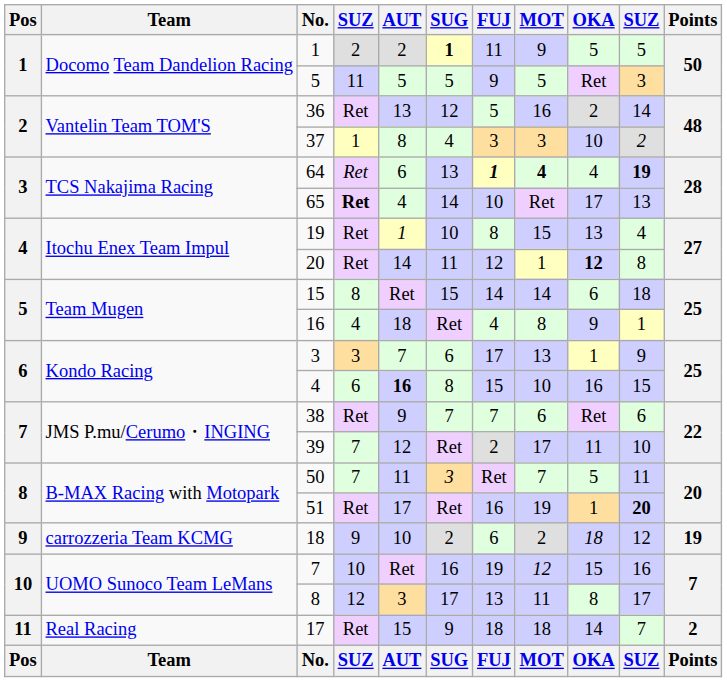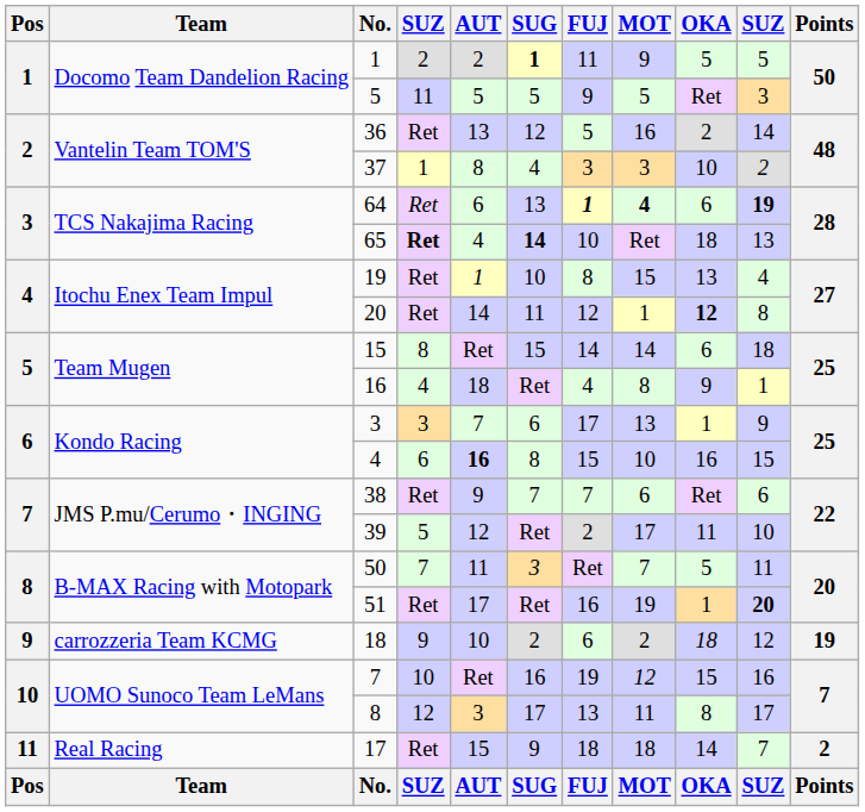 <table class="wikitable" style="font-size:85%; text-align:center">
 <tr style="background:#f9f9f9" valign="top">
 <th valign="middle">Pos</th>
 <th valign="middle">Team</th>
 <th valign="middle">No.</th>
 <th><a href='#'>SUZ</a></th>
 <th><a href='#'>AUT</a></th>
 <th><a href='#'>SUG</a></th>
 <th><a href='#'>FUJ</a></th>
 <th><a href='#'>MOT</a></th>
 <th><a href='#'>OKA</a></th>
 <th><a href='#'>SUZ</a></th>
 <th valign="middle">Points</th>
 </tr>
 <tr>
 <th rowspan=2>1</th>
 <td align="left" rowspan=2><a href='#'>Docomo</a> <a href='#'>Team Dandelion Racing</a></td>
 <td>1</td>
 <td bgcolor="#dfdfdf">2</td>
 <td bgcolor="#dfdfdf">2</td>
 <td bgcolor="#ffffbf"><strong>1</strong></td>
 <td bgcolor="#cfcfff">11</td>
 <td bgcolor="#cfcfff">9</td>
 <td bgcolor="#dfffdf">5</td>
 <td bgcolor="#dfffdf">5</td>
 <th rowspan=2>50</th>
 </tr>
 <tr>
 <td>5</td>
 <td bgcolor="#cfcfff">11</td>
 <td bgcolor="#dfffdf">5</td>
 <td bgcolor="#dfffdf">5</td>
 <td bgcolor="#cfcfff">9</td>
 <td bgcolor="#dfffdf">5</td>
 <td bgcolor="#efcfff">Ret</td>
 <td bgcolor="#ffdf9f">3</td>
 </tr>
 <tr>
 <th rowspan=2>2</th>
 <td align="left" rowspan=2><a href='#'>Vantelin Team TOM'S</a></td>
 <td>36</td>
 <td bgcolor="#efcfff">Ret</td>
 <td bgcolor="#cfcfff">13</td>
 <td bgcolor="#cfcfff">12</td>
 <td bgcolor="#dfffdf">5</td>
 <td bgcolor="#cfcfff">16</td>
 <td bgcolor="#dfdfdf">2</td>
 <td bgcolor="#cfcfff">14</td>
 <th rowspan=2>48</th>
 </tr>
 <tr>
 <td>37</td>
 <td bgcolor="#ffffbf">1</td>
 <td bgcolor="#dfffdf">8</td>
 <td bgcolor="#dfffdf">4</td>
 <td bgcolor="#ffdf9f">3</td>
 <td bgcolor="#ffdf9f">3</td>
 <td bgcolor="#cfcfff">10</td>
 <td bgcolor="#dfdfdf"><em>2</em></td>
 </tr>
 <tr>
 <th rowspan=2>3</th>
 <td align="left" rowspan=2><a href='#'>TCS Nakajima Racing</a></td>
 <td>64</td>
 <td bgcolor="#efcfff"><em>Ret</em></td>
 <td bgcolor="#dfffdf">6</td>
 <td bgcolor="#cfcfff">13</td>
 <td bgcolor="#ffffbf"><strong><em>1</em></strong></td>
 <td bgcolor="#dfffdf"><strong>4</strong></td>
-<td bgcolor="#dfffdf">4</td>
+<td bgcolor="#dfffdf">6</td>
 <td bgcolor="#cfcfff"><strong>19</strong></td>
 <th rowspan=2>28</th>
 </tr>
 <tr>
 <td>65</td>
 <td bgcolor="#efcfff"><strong>Ret</strong></td>
 <td bgcolor="#dfffdf">4</td>
-<td bgcolor="#cfcfff">14</td>
+<td bgcolor="#cfcfff"><strong>14</strong></td>
 <td bgcolor="#cfcfff">10</td>
 <td bgcolor="#efcfff">Ret</td>
-<td bgcolor="#cfcfff">17</td>
+<td bgcolor="#cfcfff">18</td>
 <td bgcolor="#cfcfff">13</td>
 </tr>
 <tr>
 <th rowspan="2">4</th>
 <td rowspan="2" align="left"><a href='#'>Itochu Enex Team Impul</a></td>
 <td>19</td>
 <td bgcolor="#efcfff">Ret</td>
 <td bgcolor="#ffffbf"><em>1</em></td>
 <td bgcolor="#cfcfff">10</td>
 <td bgcolor="#dfffdf">8</td>
 <td bgcolor="#cfcfff">15</td>
 <td bgcolor="#cfcfff">13</td>
 <td bgcolor="#dfffdf">4</td>
 <th rowspan="2">27</th>
 </tr>
 <tr>
 <td>20</td>
 <td bgcolor="#efcfff">Ret</td>
 <td bgcolor="#cfcfff">14</td>
 <td bgcolor="#cfcfff">11</td>
 <td bgcolor="#cfcfff">12</td>
 <td bgcolor="#ffffbf">1</td>
 <td bgcolor="#cfcfff"><strong>12</strong></td>
 <td bgcolor="#dfffdf">8</td>
 </tr>
 <tr>
 <th rowspan="2">5</th>
 <td align="left" rowspan="2"><a href='#'>Team Mugen</a></td>
 <td>15</td>
 <td bgcolor="#dfffdf">8</td>
 <td bgcolor="#efcfff">Ret</td>
 <td bgcolor="#cfcfff">15</td>
 <td bgcolor="#cfcfff">14</td>
 <td bgcolor="#cfcfff">14</td>
 <td bgcolor="#dfffdf">6</td>
 <td bgcolor="#cfcfff">18</td>
 <th rowspan="2">25</th>
 </tr>
 <tr>
 <td>16</td>
 <td bgcolor="#dfffdf">4</td>
 <td bgcolor="#cfcfff">18</td>
 <td bgcolor="#efcfff">Ret</td>
 <td bgcolor="#dfffdf">4</td>
 <td bgcolor="#dfffdf">8</td>
 <td bgcolor="#cfcfff">9</td>
 <td bgcolor="#ffffbf">1</td>
 </tr>
 <tr>
 <th rowspan=2>6</th>
 <td align="left" rowspan=2><a href='#'>Kondo Racing</a></td>
 <td>3</td>
 <td bgcolor="#ffdf9f">3</td>
 <td bgcolor="#dfffdf">7</td>
 <td bgcolor="#dfffdf">6</td>
 <td bgcolor="#cfcfff">17</td>
 <td bgcolor="#cfcfff">13</td>
 <td bgcolor="#ffffbf">1</td>
 <td bgcolor="#cfcfff">9</td>
 <th rowspan=2>25</th>
 </tr>
 <tr>
 <td>4</td>
 <td bgcolor="#dfffdf">6</td>
 <td bgcolor="#cfcfff"><strong>16</strong></td>
 <td bgcolor="#dfffdf">8</td>
 <td bgcolor="#cfcfff">15</td>
 <td bgcolor="#cfcfff">10</td>
 <td bgcolor="#cfcfff">16</td>
 <td bgcolor="#cfcfff">15</td>
 </tr>
 <tr>
 <th rowspan=2>7</th>
 <td align="left" rowspan=2>JMS P.mu/<a href='#'>Cerumo</a>・<a href='#'>INGING</a></td>
 <td>38</td>
 <td bgcolor="#efcfff">Ret</td>
 <td bgcolor="#cfcfff">9</td>
 <td bgcolor="#dfffdf">7</td>
 <td bgcolor="#dfffdf">7</td>
 <td bgcolor="#dfffdf">6</td>
 <td bgcolor="#efcfff">Ret</td>
 <td bgcolor="#dfffdf">6</td>
 <th rowspan=2>22</th>
 </tr>
 <tr>
 <td>39</td>
-<td bgcolor="#dfffdf">7</td>
+<td bgcolor="#dfffdf">5</td>
 <td bgcolor="#cfcfff">12</td>
 <td bgcolor="#efcfff">Ret</td>
 <td bgcolor="#dfdfdf">2</td>
 <td bgcolor="#cfcfff">17</td>
 <td bgcolor="#cfcfff">11</td>
 <td bgcolor="#cfcfff">10</td>
 </tr>
 <tr>
 <th rowspan="2">8</th>
 <td align="left" rowspan="2"><a href='#'>B-MAX Racing</a> with <a href='#'>Motopark</a></td>
 <td>50</td>
 <td bgcolor="#dfffdf">7</td>
 <td bgcolor="#cfcfff">11</td>
 <td bgcolor="#ffdf9f"><em>3</em></td>
 <td bgcolor="#efcfff">Ret</td>
 <td bgcolor="#dfffdf">7</td>
 <td bgcolor="#dfffdf">5</td>
 <td bgcolor="#cfcfff">11</td>
 <th rowspan="2">20</th>
 </tr>
 <tr>
 <td>51</td>
 <td bgcolor="#efcfff">Ret</td>
 <td bgcolor="#cfcfff">17</td>
 <td bgcolor="#efcfff">Ret</td>
 <td bgcolor="#cfcfff">16</td>
 <td bgcolor="#cfcfff">19</td>
 <td bgcolor="#ffdf9f">1</td>
 <td bgcolor="#cfcfff"><strong>20</strong></td>
 </tr>
 <tr>
 <th>9</th>
 <td align="left"><a href='#'>carrozzeria Team KCMG</a></td>
 <td>18</td>
 <td bgcolor="#cfcfff">9</td>
 <td bgcolor="#cfcfff">10</td>
 <td bgcolor="#dfdfdf">2</td>
 <td bgcolor="#dfffdf">6</td>
 <td bgcolor="#dfdfdf">2</td>
 <td bgcolor="#cfcfff"><em>18</em></td>
 <td bgcolor="#cfcfff">12</td>
 <th>19</th>
 </tr>
 <tr>
 <th rowspan=2>10</th>
 <td align="left" rowspan=2><a href='#'>UOMO Sunoco Team LeMans</a></td>
 <td>7</td>
 <td bgcolor="#cfcfff">10</td>
 <td bgcolor="#efcfff">Ret</td>
 <td bgcolor="#cfcfff">16</td>
 <td bgcolor="#cfcfff">19</td>
 <td bgcolor="#cfcfff"><em>12</em></td>
 <td bgcolor="#cfcfff">15</td>
 <td bgcolor="#cfcfff">16</td>
 <th rowspan=2>7</th>
 </tr>
 <tr>
 <td>8</td>
 <td bgcolor="#cfcfff">12</td>
 <td bgcolor="#ffdf9f">3</td>
 <td bgcolor="#cfcfff">17</td>
 <td bgcolor="#cfcfff">13</td>
 <td bgcolor="#cfcfff">11</td>
 <td bgcolor="#dfffdf">8</td>
 <td bgcolor="#cfcfff">17</td>
 </tr>
 <tr>
 <th>11</th>
 <td align="left"><a href='#'>Real Racing</a></td>
 <td>17</td>
 <td bgcolor="#efcfff">Ret</td>
 <td bgcolor="#cfcfff">15</td>
 <td bgcolor="#cfcfff">9</td>
 <td bgcolor="#cfcfff">18</td>
 <td bgcolor="#cfcfff">18</td>
 <td bgcolor="#cfcfff">14</td>
 <td bgcolor="#dfffdf">7</td>
 <th>2</th>
 </tr>
 <tr>
 <th valign="middle">Pos</th>
 <th valign="middle">Team</th>
 <th valign="middle">No.</th>
 <th><a href='#'>SUZ</a></th>
 <th><a href='#'>AUT</a></th>
 <th><a href='#'>SUG</a></th>
 <th><a href='#'>FUJ</a></th>
 <th><a href='#'>MOT</a></th>
 <th><a href='#'>OKA</a></th>
 <th><a href='#'>SUZ</a></th>
 <th valign="middle">Points</th>
 </tr>
 </table>
